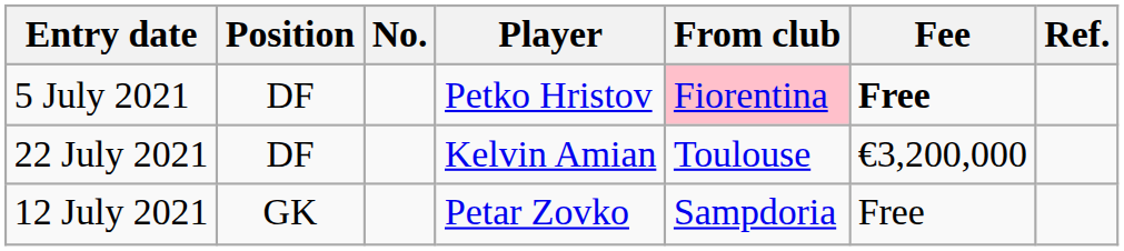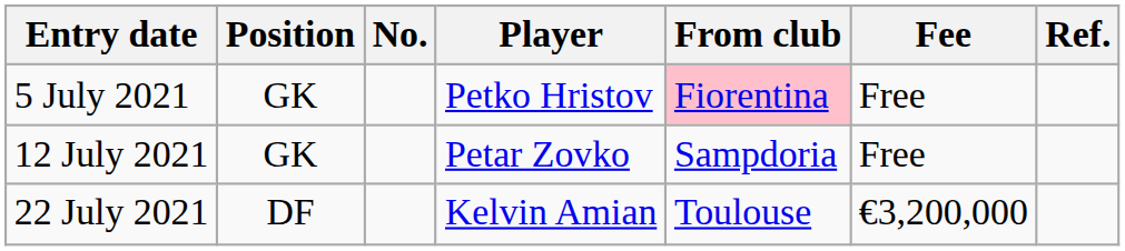 <table class="wikitable sortable">
 <tr>
 <th><strong>Entry date</strong></th>
 <th><strong>Position</strong></th>
 <th><strong>No.</strong></th>
 <th><strong>Player</strong></th>
 <th><strong>From club</strong></th>
 <th><strong>Fee</strong></th>
 <th><strong>Ref.</strong></th>
 </tr>
 <tr>
 <td>5 July 2021</td>
-<td style="text-align:center;">DF</td>
+<td style="text-align:center;">GK</td>
 <td style="text-align:center;"></td>
 <td style="text-align:left;"> <a href='#'>Petko Hristov</a></td>
 <td style="background: pink; text-align:left;"><a href='#'>Fiorentina</a></td>
-<td><strong>Free</strong></td>
+<td>Free</td>
+<td></td>
+</tr>
+<tr>
+<td>12 July 2021</td>
+<td style="text-align:center;">GK</td>
+<td style="text-align:center;"></td>
+<td style="text-align:left;"> <a href='#'>Petar Zovko</a></td>
+<td style="text-align:left;"><a href='#'>Sampdoria</a></td>
+<td>Free</td>
 <td></td>
 </tr>
 <tr>
 <td>22 July 2021</td>
 <td style="text-align:center;">DF</td>
 <td style="text-align:center;"></td>
 <td style="text-align:left;"> <a href='#'>Kelvin Amian</a></td>
 <td style="text-align:left;"> <a href='#'>Toulouse</a></td>
 <td>€3,200,000</td>
 <td></td>
 </tr>
-<tr>
-<td>12 July 2021</td>
-<td style="text-align:center;">GK</td>
-<td style="text-align:center;"></td>
-<td style="text-align:left;"> <a href='#'>Petar Zovko</a></td>
-<td style="text-align:left;"><a href='#'>Sampdoria</a></td>
-<td>Free</td>
-<td></td>
-</tr>
 </table>
